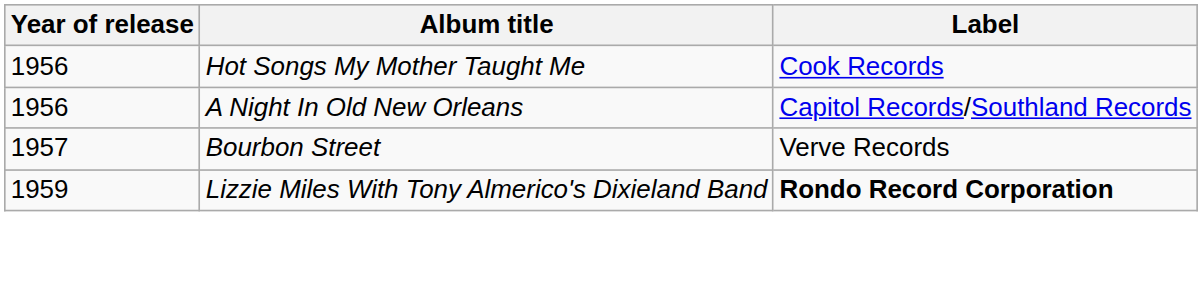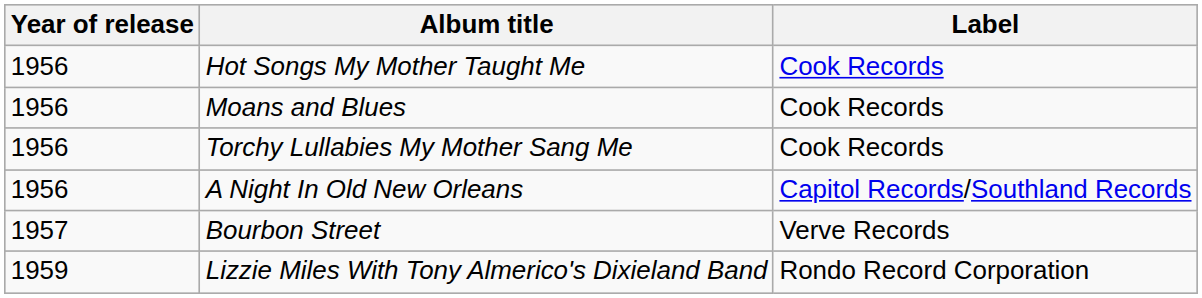 <table class="wikitable">
 <tr>
 <th>Year of release</th>
 <th>Album title</th>
 <th>Label</th>
 </tr>
 <tr>
 <td>1956</td>
 <td><em>Hot Songs My Mother Taught Me</em></td>
 <td><a href='#'>Cook Records</a></td>
+</tr>
+<tr>
+<td>1956</td>
+<td><em>Moans and Blues</em></td>
+<td>Cook Records</td>
+</tr>
+<tr>
+<td>1956</td>
+<td><em>Torchy Lullabies My Mother Sang Me</em></td>
+<td>Cook Records</td>
 </tr>
 <tr>
 <td>1956</td>
 <td><em>A Night In Old New Orleans</em></td>
 <td><a href='#'>Capitol Records</a>/<a href='#'>Southland Records</a></td>
 </tr>
 <tr>
 <td>1957</td>
 <td><em>Bourbon Street</em></td>
 <td>Verve Records</td>
 </tr>
 <tr>
 <td>1959</td>
 <td><em>Lizzie Miles With Tony Almerico's Dixieland Band</em></td>
-<td><strong>Rondo Record Corporation</strong></td>
+<td>Rondo Record Corporation</td>
 </tr>
 </table>
